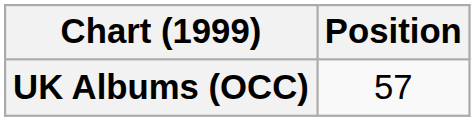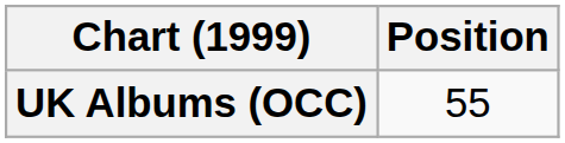 <table class="wikitable plainrowheaders" style="text-align:center">
 <tr>
 <th scope="col">Chart (1999)</th>
 <th scope="col">Position</th>
 </tr>
 <tr>
 <th scope="row">UK Albums (OCC)</th>
-<td>57</td>
+<td>55</td>
 </tr>
 </table>
